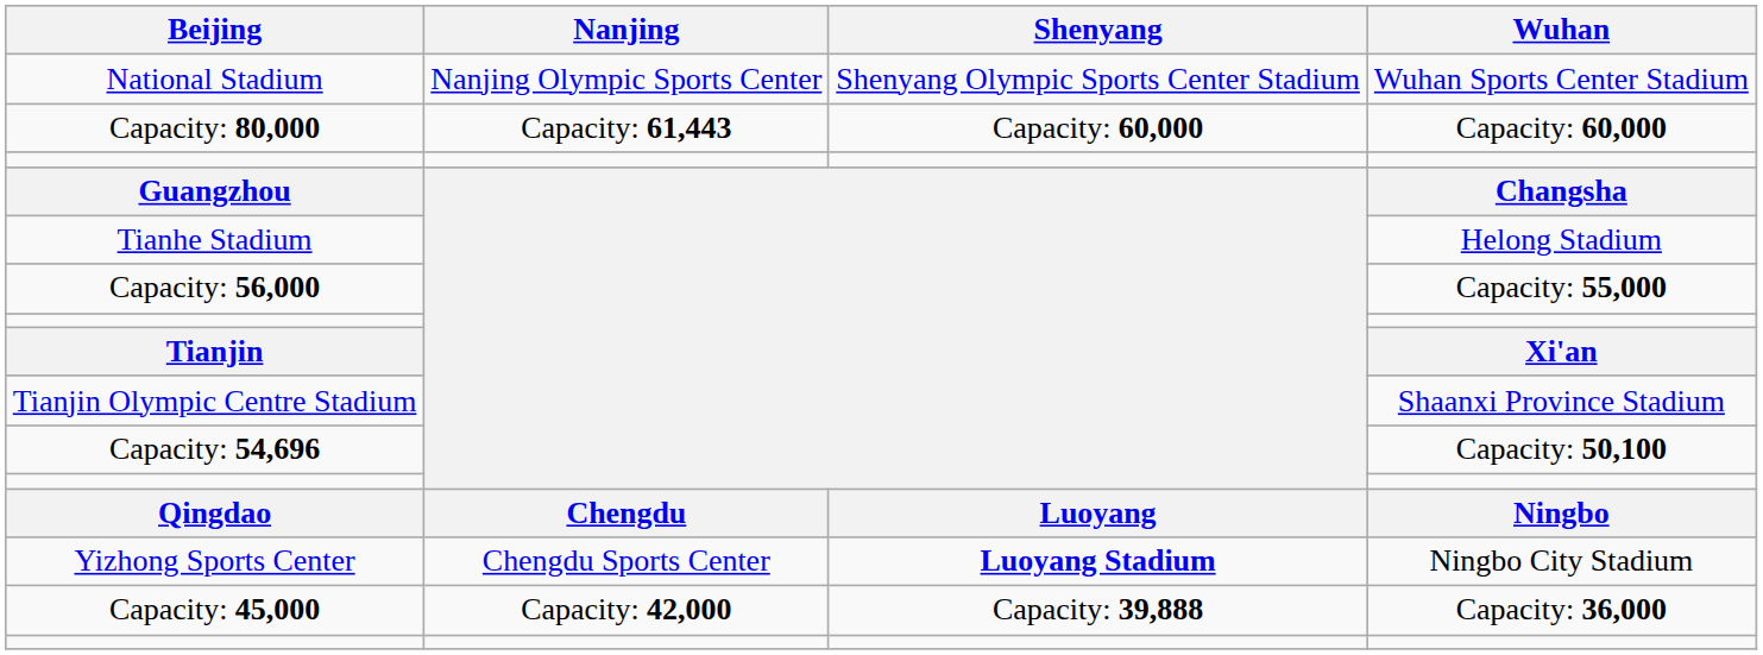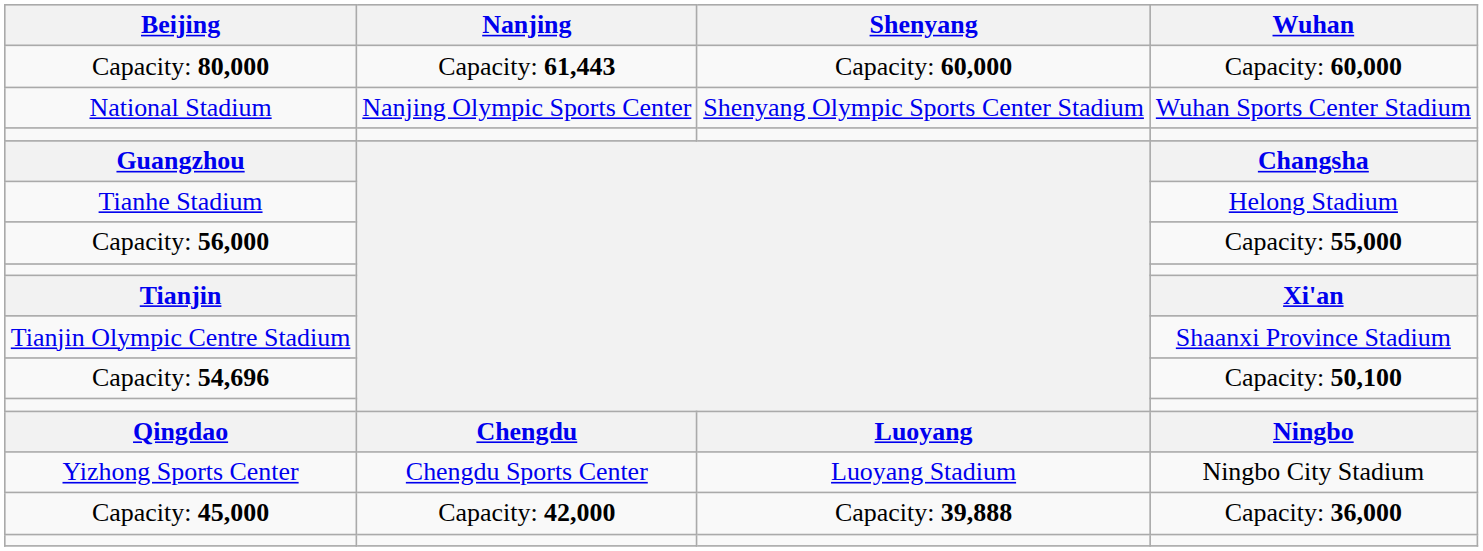 <table class="wikitable" style="text-align:center">
 <tr>
 <th><a href='#'>Beijing</a></th>
 <th><a href='#'>Nanjing</a></th>
 <th><a href='#'>Shenyang</a></th>
 <th><a href='#'>Wuhan</a></th>
 </tr>
 <tr>
+<td>Capacity: <strong>80,000</strong></td>
+<td>Capacity: <strong>61,443</strong></td>
+<td>Capacity: <strong>60,000</strong></td>
+<td>Capacity: <strong>60,000</strong></td>
+</tr>
+<tr>
 <td><a href='#'>National Stadium</a></td>
 <td><a href='#'>Nanjing Olympic Sports Center</a></td>
 <td><a href='#'>Shenyang Olympic Sports Center Stadium</a></td>
 <td><a href='#'>Wuhan Sports Center Stadium</a></td>
-</tr>
-<tr>
-<td>Capacity: <strong>80,000</strong></td>
-<td>Capacity: <strong>61,443</strong></td>
-<td>Capacity: <strong>60,000</strong></td>
-<td>Capacity: <strong>60,000</strong></td>
 </tr>
 <tr>
 <td></td>
 <td></td>
 <td></td>
 <td></td>
 </tr>
 <tr>
 <th><a href='#'>Guangzhou</a></th>
 <th rowspan="8" colspan="2"></th>
 <th><a href='#'>Changsha</a></th>
 </tr>
 <tr>
 <td><a href='#'>Tianhe Stadium</a></td>
 <td><a href='#'>Helong Stadium</a></td>
 </tr>
 <tr>
 <td>Capacity: <strong>56,000</strong></td>
 <td>Capacity: <strong>55,000</strong></td>
 </tr>
 <tr>
 <td></td>
 <td></td>
 </tr>
 <tr>
 <th><a href='#'>Tianjin</a></th>
 <th><a href='#'>Xi'an</a></th>
 </tr>
 <tr>
 <td><a href='#'>Tianjin Olympic Centre Stadium</a></td>
 <td><a href='#'>Shaanxi Province Stadium</a></td>
 </tr>
 <tr>
 <td>Capacity: <strong>54,696</strong></td>
 <td>Capacity: <strong>50,100</strong></td>
 </tr>
 <tr>
 <td></td>
 <td></td>
 </tr>
 <tr>
 <th><a href='#'>Qingdao</a></th>
 <th><a href='#'>Chengdu</a></th>
 <th><a href='#'>Luoyang</a></th>
 <th><a href='#'>Ningbo</a></th>
 </tr>
 <tr>
 <td><a href='#'>Yizhong Sports Center</a></td>
 <td><a href='#'>Chengdu Sports Center</a></td>
-<td><strong><a href='#'>Luoyang Stadium</a></strong></td>
+<td><a href='#'>Luoyang Stadium</a></td>
 <td>Ningbo City Stadium</td>
 </tr>
 <tr>
 <td>Capacity: <strong>45,000</strong></td>
 <td>Capacity: <strong>42,000</strong></td>
 <td>Capacity: <strong>39,888</strong></td>
 <td>Capacity: <strong>36,000</strong></td>
 </tr>
 <tr>
 <td></td>
 <td></td>
 <td></td>
 <td></td>
 </tr>
 </table>
